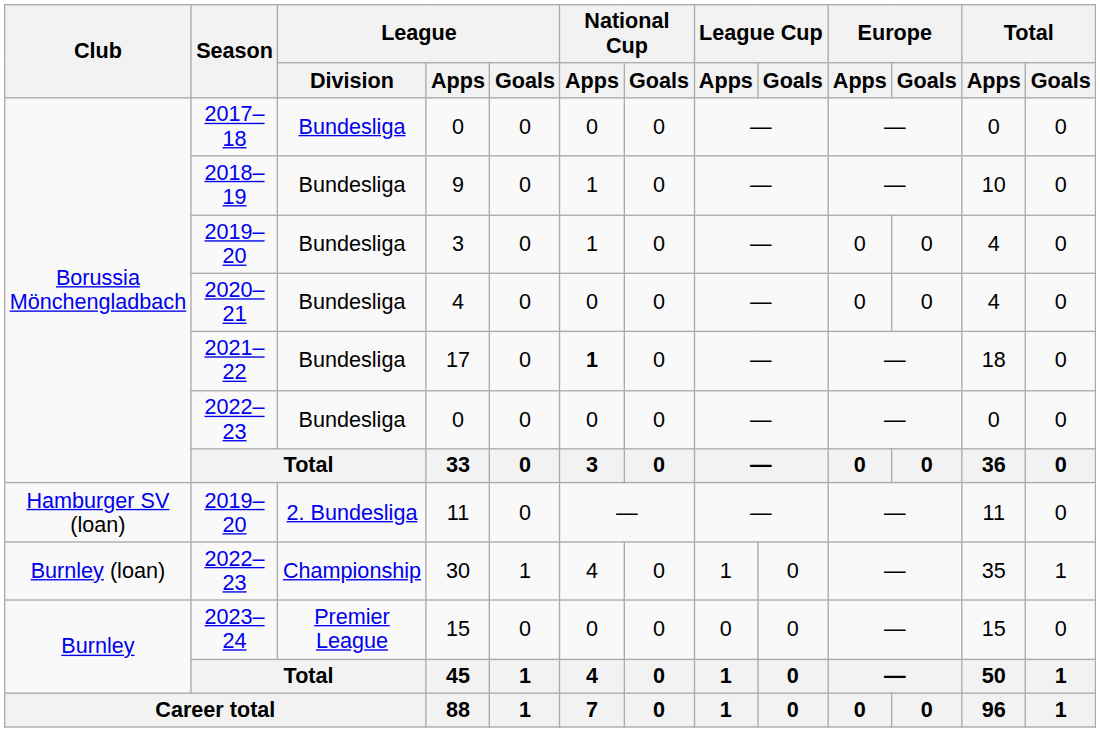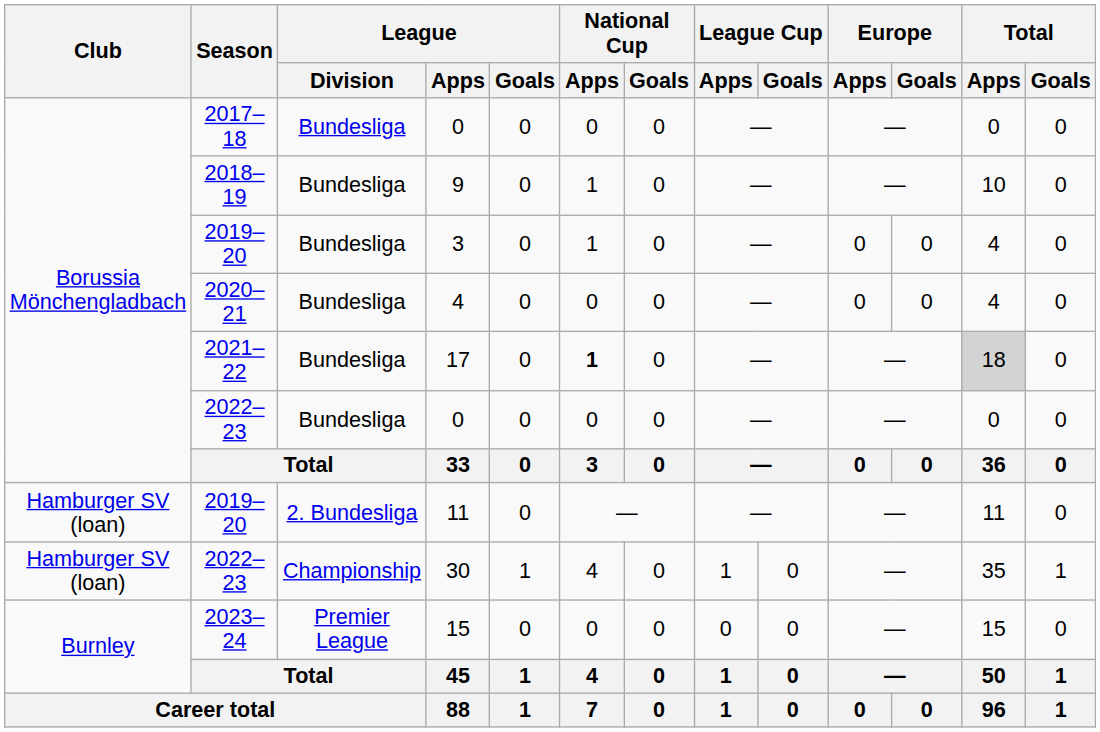 <table class="wikitable" style="text-align: center">
 <tr>
 <th rowspan="2">Club</th>
 <th rowspan="2">Season</th>
 <th colspan="3">League</th>
 <th colspan="2">National Cup</th>
 <th colspan="2">League Cup</th>
 <th colspan="2">Europe</th>
 <th colspan="2">Total</th>
 </tr>
 <tr>
 <th>Division</th>
 <th>Apps</th>
 <th>Goals</th>
 <th>Apps</th>
 <th>Goals</th>
 <th>Apps</th>
 <th>Goals</th>
 <th>Apps</th>
 <th>Goals</th>
 <th>Apps</th>
 <th>Goals</th>
 </tr>
 <tr>
 <td rowspan="7"><a href='#'>Borussia Mönchengladbach</a></td>
 <td><a href='#'>2017–18</a></td>
 <td><a href='#'>Bundesliga</a></td>
 <td>0</td>
 <td>0</td>
 <td>0</td>
 <td>0</td>
 <td colspan="2">—</td>
 <td colspan="2">—</td>
 <td>0</td>
 <td>0</td>
 </tr>
 <tr>
 <td><a href='#'>2018–19</a></td>
 <td>Bundesliga</td>
 <td>9</td>
 <td>0</td>
 <td>1</td>
 <td>0</td>
 <td colspan="2">—</td>
 <td colspan="2">—</td>
 <td>10</td>
 <td>0</td>
 </tr>
 <tr>
 <td><a href='#'>2019–20</a></td>
 <td>Bundesliga</td>
 <td>3</td>
 <td>0</td>
 <td>1</td>
 <td>0</td>
 <td colspan="2">—</td>
 <td>0</td>
 <td>0</td>
 <td>4</td>
 <td>0</td>
 </tr>
 <tr>
 <td><a href='#'>2020–21</a></td>
 <td>Bundesliga</td>
 <td>4</td>
 <td>0</td>
 <td>0</td>
 <td>0</td>
 <td colspan="2">—</td>
 <td>0</td>
 <td>0</td>
 <td>4</td>
 <td>0</td>
 </tr>
 <tr>
 <td><a href='#'>2021–22</a></td>
 <td>Bundesliga</td>
 <td>17</td>
 <td>0</td>
 <td><strong>1</strong></td>
 <td>0</td>
 <td colspan="2">—</td>
 <td colspan="2">—</td>
-<td>18</td>
+<td style="background: lightgrey;">18</td>
 <td>0</td>
 </tr>
 <tr>
 <td><a href='#'>2022–23</a></td>
 <td>Bundesliga</td>
 <td>0</td>
 <td>0</td>
 <td>0</td>
 <td>0</td>
 <td colspan="2">—</td>
 <td colspan="2">—</td>
 <td>0</td>
 <td>0</td>
 </tr>
 <tr>
 <th colspan="2">Total</th>
 <th>33</th>
 <th>0</th>
 <th>3</th>
 <th>0</th>
 <th colspan="2">—</th>
 <th>0</th>
 <th>0</th>
 <th>36</th>
 <th>0</th>
 </tr>
 <tr>
 <td><a href='#'>Hamburger SV</a> (loan)</td>
 <td><a href='#'>2019–20</a></td>
 <td><a href='#'>2. Bundesliga</a></td>
 <td>11</td>
 <td>0</td>
 <td colspan="2">—</td>
 <td colspan="2">—</td>
 <td colspan="2">—</td>
 <td>11</td>
 <td>0</td>
 </tr>
 <tr>
-<td><a href='#'>Burnley</a> (loan)</td>
+<td><a href='#'>Hamburger SV</a> (loan)</td>
 <td><a href='#'>2022–23</a></td>
 <td><a href='#'>Championship</a></td>
 <td>30</td>
 <td>1</td>
 <td>4</td>
 <td>0</td>
 <td>1</td>
 <td>0</td>
 <td colspan="2">—</td>
 <td>35</td>
 <td>1</td>
 </tr>
 <tr>
 <td rowspan="2"><a href='#'>Burnley</a></td>
 <td><a href='#'>2023–24</a></td>
 <td><a href='#'>Premier League</a></td>
 <td>15</td>
 <td>0</td>
 <td>0</td>
 <td>0</td>
 <td>0</td>
 <td>0</td>
 <td colspan="2">—</td>
 <td>15</td>
 <td>0</td>
 </tr>
 <tr>
 <th colspan="2">Total</th>
 <th>45</th>
 <th>1</th>
 <th>4</th>
 <th>0</th>
 <th>1</th>
 <th>0</th>
 <th colspan="2">—</th>
 <th>50</th>
 <th>1</th>
 </tr>
 <tr>
 <th colspan="3"><strong>Career total</strong></th>
 <th>88</th>
 <th>1</th>
 <th>7</th>
 <th>0</th>
 <th>1</th>
 <th>0</th>
 <th>0</th>
 <th>0</th>
 <th>96</th>
 <th>1</th>
 </tr>
 </table>
